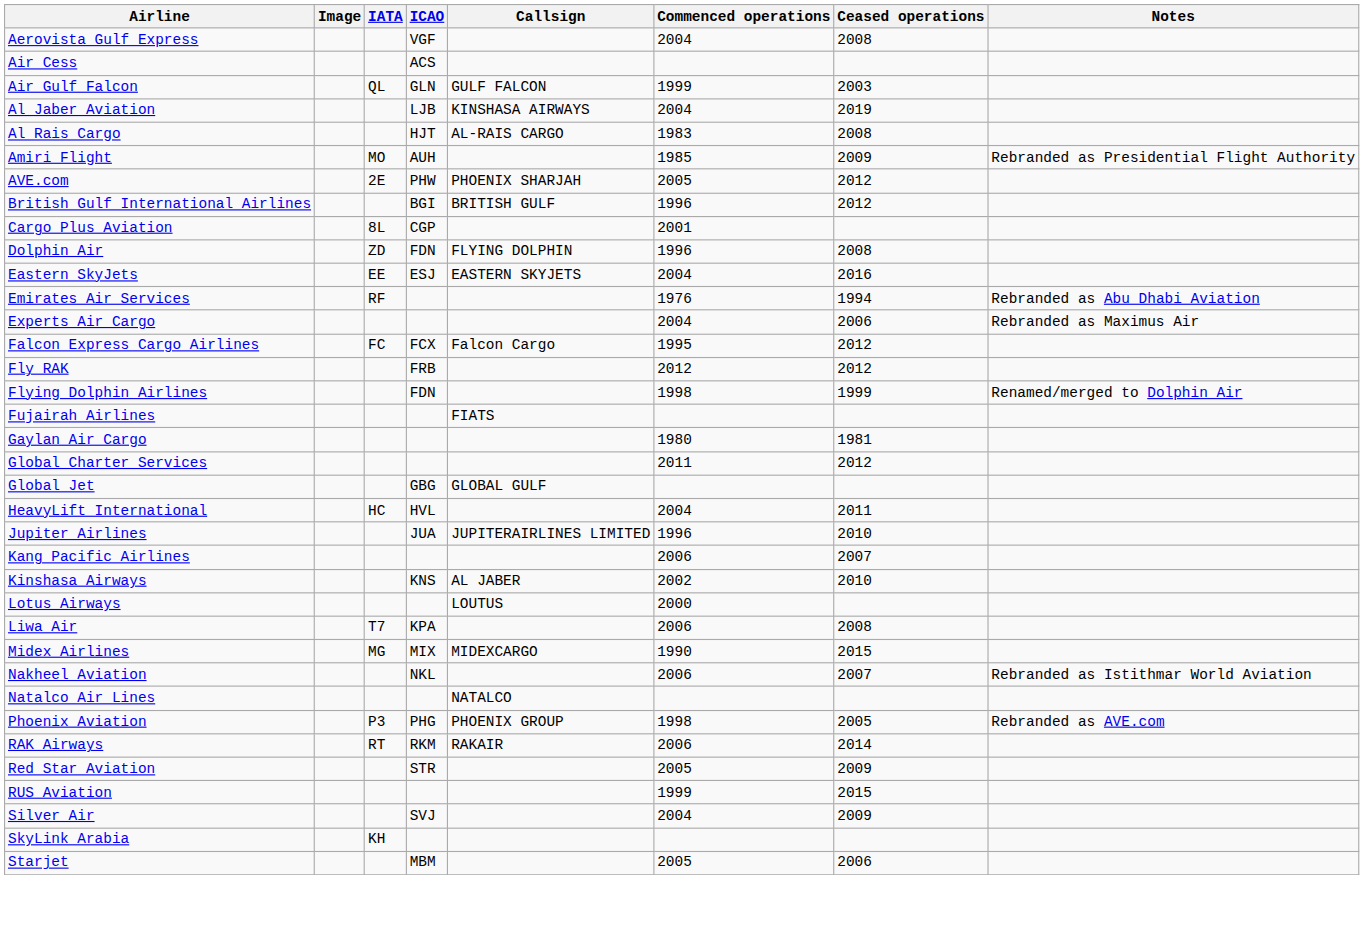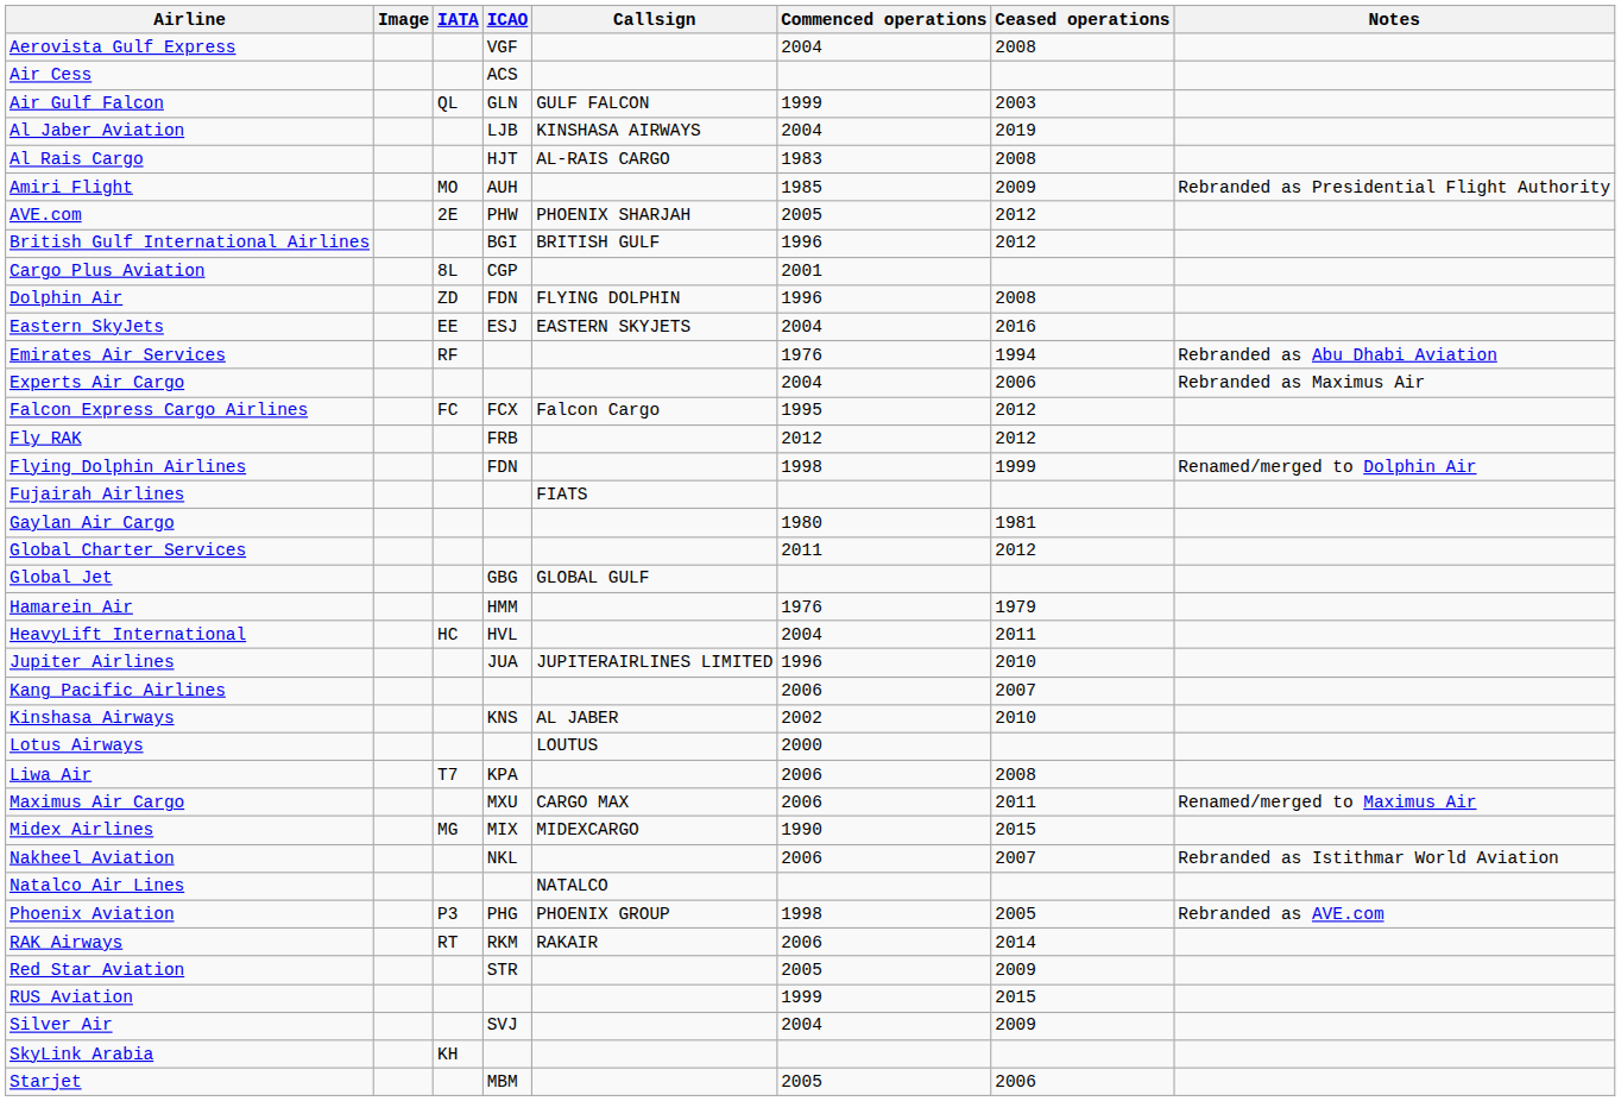 <table class="wikitable sortable">
 <tr valign="middle">
 <th>Airline</th>
 <th>Image</th>
 <th><a href='#'>IATA</a></th>
 <th><a href='#'>ICAO</a></th>
 <th>Callsign</th>
 <th>Commenced operations</th>
 <th>Ceased operations</th>
 <th>Notes</th>
 </tr>
 <tr>
 <td><a href='#'>Aerovista Gulf Express</a></td>
 <td></td>
 <td></td>
 <td>VGF</td>
 <td></td>
 <td>2004</td>
 <td>2008</td>
 <td></td>
 </tr>
 <tr>
 <td><a href='#'>Air Cess</a></td>
 <td></td>
 <td></td>
 <td>ACS</td>
 <td></td>
 <td></td>
 <td></td>
 <td></td>
 </tr>
 <tr>
 <td><a href='#'>Air Gulf Falcon</a></td>
 <td></td>
 <td>QL</td>
 <td>GLN</td>
 <td>GULF FALCON</td>
 <td>1999</td>
 <td>2003</td>
 <td></td>
 </tr>
 <tr>
 <td><a href='#'>Al Jaber Aviation</a></td>
 <td></td>
 <td></td>
 <td>LJB</td>
 <td>KINSHASA AIRWAYS</td>
 <td>2004</td>
 <td>2019</td>
 <td></td>
 </tr>
 <tr>
 <td><a href='#'>Al Rais Cargo</a></td>
 <td></td>
 <td></td>
 <td>HJT</td>
 <td>AL-RAIS CARGO</td>
 <td>1983</td>
 <td>2008</td>
 <td></td>
 </tr>
 <tr>
 <td><a href='#'>Amiri Flight</a></td>
 <td></td>
 <td>MO</td>
 <td>AUH</td>
 <td></td>
 <td>1985</td>
 <td>2009</td>
 <td>Rebranded as Presidential Flight Authority</td>
 </tr>
 <tr>
 <td><a href='#'>AVE.com</a></td>
 <td></td>
 <td>2E</td>
 <td>PHW</td>
 <td>PHOENIX SHARJAH</td>
 <td>2005</td>
 <td>2012</td>
 <td></td>
 </tr>
 <tr>
 <td><a href='#'>British Gulf International Airlines</a></td>
 <td></td>
 <td></td>
 <td>BGI</td>
 <td>BRITISH GULF</td>
 <td>1996</td>
 <td>2012</td>
 <td></td>
 </tr>
 <tr>
 <td><a href='#'>Cargo Plus Aviation</a></td>
 <td></td>
 <td>8L</td>
 <td>CGP</td>
 <td></td>
 <td>2001</td>
 <td></td>
 <td></td>
 </tr>
 <tr>
 <td><a href='#'>Dolphin Air</a></td>
 <td></td>
 <td>ZD</td>
 <td>FDN</td>
 <td>FLYING DOLPHIN</td>
 <td>1996</td>
 <td>2008</td>
 <td></td>
 </tr>
 <tr>
 <td><a href='#'>Eastern SkyJets</a></td>
 <td></td>
 <td>EE</td>
 <td>ESJ</td>
 <td>EASTERN SKYJETS</td>
 <td>2004</td>
 <td>2016</td>
 <td></td>
 </tr>
 <tr>
 <td><a href='#'>Emirates Air Services</a></td>
 <td></td>
 <td>RF</td>
 <td></td>
 <td></td>
 <td>1976</td>
 <td>1994</td>
 <td>Rebranded as <a href='#'>Abu Dhabi Aviation</a></td>
 </tr>
 <tr>
 <td><a href='#'>Experts Air Cargo</a></td>
 <td></td>
 <td></td>
 <td></td>
 <td></td>
 <td>2004</td>
 <td>2006</td>
 <td>Rebranded as Maximus Air</td>
 </tr>
 <tr>
 <td><a href='#'>Falcon Express Cargo Airlines</a></td>
 <td></td>
 <td>FC</td>
 <td>FCX</td>
 <td>Falcon Cargo</td>
 <td>1995</td>
 <td>2012</td>
 <td></td>
 </tr>
 <tr>
 <td><a href='#'>Fly RAK</a></td>
 <td></td>
 <td></td>
 <td>FRB</td>
 <td></td>
 <td>2012</td>
 <td>2012</td>
 <td></td>
 </tr>
 <tr>
 <td><a href='#'>Flying Dolphin Airlines</a></td>
 <td></td>
 <td></td>
 <td>FDN</td>
 <td></td>
 <td>1998</td>
 <td>1999</td>
 <td>Renamed/merged to <a href='#'>Dolphin Air</a></td>
 </tr>
 <tr>
 <td><a href='#'>Fujairah Airlines</a></td>
 <td></td>
 <td></td>
 <td></td>
 <td>FIATS</td>
 <td></td>
 <td></td>
 <td></td>
 </tr>
 <tr>
 <td><a href='#'>Gaylan Air Cargo</a></td>
 <td></td>
 <td></td>
 <td></td>
 <td></td>
 <td>1980</td>
 <td>1981</td>
 <td></td>
 </tr>
 <tr>
 <td><a href='#'>Global Charter Services</a></td>
 <td></td>
 <td></td>
 <td></td>
 <td></td>
 <td>2011</td>
 <td>2012</td>
 <td></td>
 </tr>
 <tr>
 <td><a href='#'>Global Jet</a></td>
 <td></td>
 <td></td>
 <td>GBG</td>
 <td>GLOBAL GULF</td>
 <td></td>
 <td></td>
 <td></td>
 </tr>
 <tr>
+<td><a href='#'>Hamarein Air</a></td>
+<td></td>
+<td></td>
+<td>HMM</td>
+<td></td>
+<td>1976</td>
+<td>1979</td>
+<td></td>
+</tr>
+<tr>
 <td><a href='#'>HeavyLift International</a></td>
 <td></td>
 <td>HC</td>
 <td>HVL</td>
 <td></td>
 <td>2004</td>
 <td>2011</td>
 <td></td>
 </tr>
 <tr>
 <td><a href='#'>Jupiter Airlines</a></td>
 <td></td>
 <td></td>
 <td>JUA</td>
 <td>JUPITERAIRLINES LIMITED</td>
 <td>1996</td>
 <td>2010</td>
 <td></td>
 </tr>
 <tr>
 <td><a href='#'>Kang Pacific Airlines</a></td>
 <td></td>
 <td></td>
 <td></td>
 <td></td>
 <td>2006</td>
 <td>2007</td>
 <td></td>
 </tr>
 <tr>
 <td><a href='#'>Kinshasa Airways</a></td>
 <td></td>
 <td></td>
 <td>KNS</td>
 <td>AL JABER</td>
 <td>2002</td>
 <td>2010</td>
 <td></td>
 </tr>
 <tr>
 <td><a href='#'>Lotus Airways</a></td>
 <td></td>
 <td></td>
 <td></td>
 <td>LOUTUS</td>
 <td>2000</td>
 <td></td>
 <td></td>
 </tr>
 <tr>
 <td><a href='#'>Liwa Air</a></td>
 <td></td>
 <td>T7</td>
 <td>KPA</td>
 <td></td>
 <td>2006</td>
 <td>2008</td>
 <td></td>
+</tr>
+<tr>
+<td><a href='#'>Maximus Air Cargo</a></td>
+<td></td>
+<td></td>
+<td>MXU</td>
+<td>CARGO MAX</td>
+<td>2006</td>
+<td>2011</td>
+<td>Renamed/merged to <a href='#'>Maximus Air</a></td>
 </tr>
 <tr>
 <td><a href='#'>Midex Airlines</a></td>
 <td></td>
 <td>MG</td>
 <td>MIX</td>
 <td>MIDEXCARGO</td>
 <td>1990</td>
 <td>2015</td>
 <td></td>
 </tr>
 <tr>
 <td><a href='#'>Nakheel Aviation</a></td>
 <td></td>
 <td></td>
 <td>NKL</td>
 <td></td>
 <td>2006</td>
 <td>2007</td>
 <td>Rebranded as Istithmar World Aviation</td>
 </tr>
 <tr>
 <td><a href='#'>Natalco Air Lines</a></td>
 <td></td>
 <td></td>
 <td></td>
 <td>NATALCO</td>
 <td></td>
 <td></td>
 <td></td>
 </tr>
 <tr>
 <td><a href='#'>Phoenix Aviation</a></td>
 <td></td>
 <td>P3</td>
 <td>PHG</td>
 <td>PHOENIX GROUP</td>
 <td>1998</td>
 <td>2005</td>
 <td>Rebranded as <a href='#'>AVE.com</a></td>
 </tr>
 <tr>
 <td><a href='#'>RAK Airways</a></td>
 <td></td>
 <td>RT</td>
 <td>RKM</td>
 <td>RAKAIR</td>
 <td>2006</td>
 <td>2014</td>
 <td></td>
 </tr>
 <tr>
 <td><a href='#'>Red Star Aviation</a></td>
 <td></td>
 <td></td>
 <td>STR</td>
 <td></td>
 <td>2005</td>
 <td>2009</td>
 <td></td>
 </tr>
 <tr>
 <td><a href='#'>RUS Aviation</a></td>
 <td></td>
 <td></td>
 <td></td>
 <td></td>
 <td>1999</td>
 <td>2015</td>
 <td></td>
 </tr>
 <tr>
 <td><a href='#'>Silver Air</a></td>
 <td></td>
 <td></td>
 <td>SVJ</td>
 <td></td>
 <td>2004</td>
 <td>2009</td>
 <td></td>
 </tr>
 <tr>
 <td><a href='#'>SkyLink Arabia</a></td>
 <td></td>
 <td>KH</td>
 <td></td>
 <td></td>
 <td></td>
 <td></td>
 <td></td>
 </tr>
 <tr>
 <td><a href='#'>Starjet</a></td>
 <td></td>
 <td></td>
 <td>MBM</td>
 <td></td>
 <td>2005</td>
 <td>2006</td>
 <td></td>
 </tr>
 </table>
